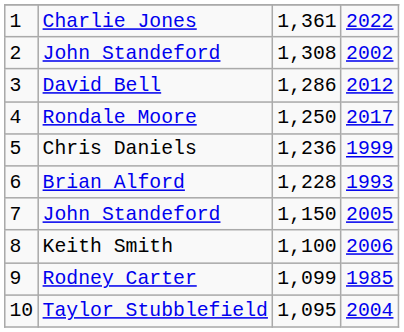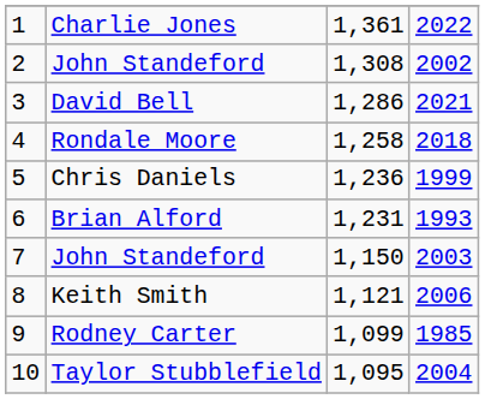 <table class="wikitable">
 <tr>
 </tr>
 <tr>
 <td>1</td>
 <td><a href='#'>Charlie Jones</a></td>
 <td>1,361</td>
 <td><a href='#'>2022</a></td>
 </tr>
 <tr>
 <td>2</td>
 <td><a href='#'>John Standeford</a></td>
 <td>1,308</td>
 <td><a href='#'>2002</a></td>
 </tr>
 <tr>
 <td>3</td>
 <td><a href='#'>David Bell</a></td>
 <td>1,286</td>
-<td><a href='#'>2012</a></td>
+<td><a href='#'>2021</a></td>
 </tr>
 <tr>
 <td>4</td>
 <td><a href='#'>Rondale Moore</a></td>
-<td>1,250</td>
-<td><a href='#'>2017</a></td>
+<td>1,258</td>
+<td><a href='#'>2018</a></td>
 </tr>
 <tr>
 <td>5</td>
 <td>Chris Daniels</td>
 <td>1,236</td>
 <td><a href='#'>1999</a></td>
 </tr>
 <tr>
 <td>6</td>
 <td><a href='#'>Brian Alford</a></td>
-<td>1,228</td>
+<td>1,231</td>
 <td><a href='#'>1993</a></td>
 </tr>
 <tr>
 <td>7</td>
 <td><a href='#'>John Standeford</a></td>
 <td>1,150</td>
-<td><a href='#'>2005</a></td>
+<td><a href='#'>2003</a></td>
 </tr>
 <tr>
 <td>8</td>
 <td>Keith Smith</td>
-<td>1,100</td>
+<td>1,121</td>
 <td><a href='#'>2006</a></td>
 </tr>
 <tr>
 <td>9</td>
 <td><a href='#'>Rodney Carter</a></td>
 <td>1,099</td>
 <td><a href='#'>1985</a></td>
 </tr>
 <tr>
 <td>10</td>
 <td><a href='#'>Taylor Stubblefield</a></td>
 <td>1,095</td>
 <td><a href='#'>2004</a></td>
 </tr>
 </table>
